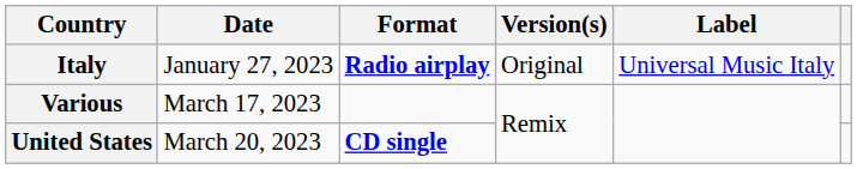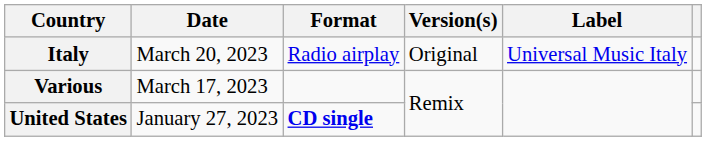 <table class="wikitable plainrowheaders">
 <tr>
 <th scope="col">Country</th>
 <th scope="col">Date</th>
 <th scope="col">Format</th>
 <th scope="col">Version(s)</th>
 <th scope="col">Label</th>
 <th scope="col"></th>
 </tr>
 <tr>
 <th scope="row">Italy</th>
-<td>January 27, 2023</td>
-<td><strong><a href='#'>Radio airplay</a></strong></td>
+<td>March 20, 2023</td>
+<td><a href='#'>Radio airplay</a></td>
 <td>Original</td>
 <td><a href='#'>Universal Music Italy</a></td>
 <td></td>
 </tr>
 <tr>
 <th scope="row">Various</th>
 <td>March 17, 2023</td>
 <td></td>
 <td rowspan="2">Remix</td>
 <td rowspan="2"></td>
 <td></td>
 </tr>
 <tr>
 <th scope="row">United States</th>
-<td>March 20, 2023</td>
+<td>January 27, 2023</td>
 <td><strong><a href='#'>CD single</a></strong></td>
 <td></td>
 </tr>
 </table>
